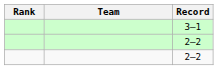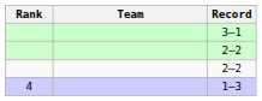 <table class="wikitable" style="text-align: center">
 <tr>
 <th width=50>Rank</th>
 <th width=175>Team</th>
 <th width=50>Record</th>
 </tr>
 <tr bgcolor=ccffcc>
 <td></td>
 <td align=left></td>
 <td>3–1</td>
 </tr>
 <tr bgcolor=ccffcc>
 <td></td>
 <td align=left></td>
 <td>2–2</td>
 </tr>
 <tr bgcolor=>
 <td></td>
 <td align=left></td>
 <td>2–2</td>
 </tr>
+<tr bgcolor=ccccff>
+<td>4</td>
+<td align=left></td>
+<td>1–3</td>
+</tr>
 </table>
